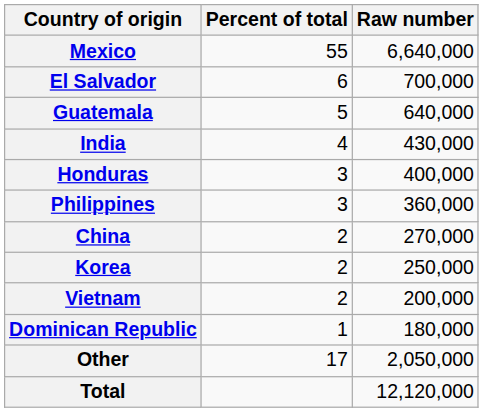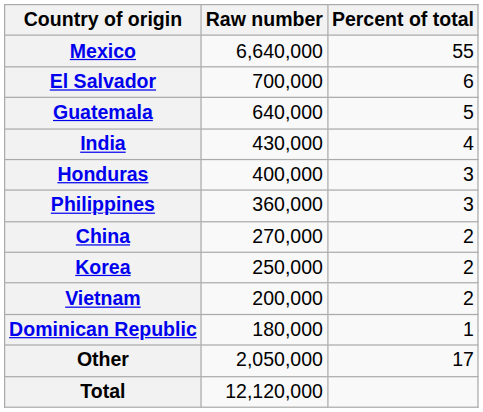 <table class="wikitable sortable" style="text-align:right;">
 <tr>
 <th scope="col">Country of origin</th>
+<th scope="col">Raw number</th>
 <th scope="col">Percent of total</th>
-<th scope="col">Raw number</th>
 </tr>
 <tr>
 <th scope="row"><a href='#'>Mexico</a></th>
+<td>6,640,000</td>
 <td>55</td>
-<td>6,640,000</td>
 </tr>
 <tr>
 <th scope="row"><a href='#'>El Salvador</a></th>
+<td>700,000</td>
 <td>6</td>
-<td>700,000</td>
 </tr>
 <tr>
 <th scope="row"><a href='#'>Guatemala</a></th>
+<td>640,000</td>
 <td>5</td>
-<td>640,000</td>
 </tr>
 <tr>
 <th scope="row"><a href='#'>India</a></th>
+<td>430,000</td>
 <td>4</td>
-<td>430,000</td>
 </tr>
 <tr>
 <th scope="row"><a href='#'>Honduras</a></th>
+<td>400,000</td>
 <td>3</td>
-<td>400,000</td>
 </tr>
 <tr>
 <th scope="row"><a href='#'>Philippines</a></th>
+<td>360,000</td>
 <td>3</td>
-<td>360,000</td>
 </tr>
 <tr>
 <th scope="row"><a href='#'>China</a></th>
+<td>270,000</td>
 <td>2</td>
-<td>270,000</td>
 </tr>
 <tr>
 <th scope="row"><a href='#'>Korea</a></th>
+<td>250,000</td>
 <td>2</td>
-<td>250,000</td>
 </tr>
 <tr>
 <th scope="row"><a href='#'>Vietnam</a></th>
+<td>200,000</td>
 <td>2</td>
-<td>200,000</td>
 </tr>
 <tr>
 <th scope="row"><a href='#'>Dominican Republic</a></th>
+<td>180,000</td>
 <td>1</td>
-<td>180,000</td>
 </tr>
 <tr>
 <th scope="row">Other</th>
+<td>2,050,000</td>
 <td>17</td>
-<td>2,050,000</td>
 </tr>
 <tr>
 <th scope="row">Total</th>
+<td>12,120,000</td>
 <td></td>
-<td>12,120,000</td>
 </tr>
 </table>
